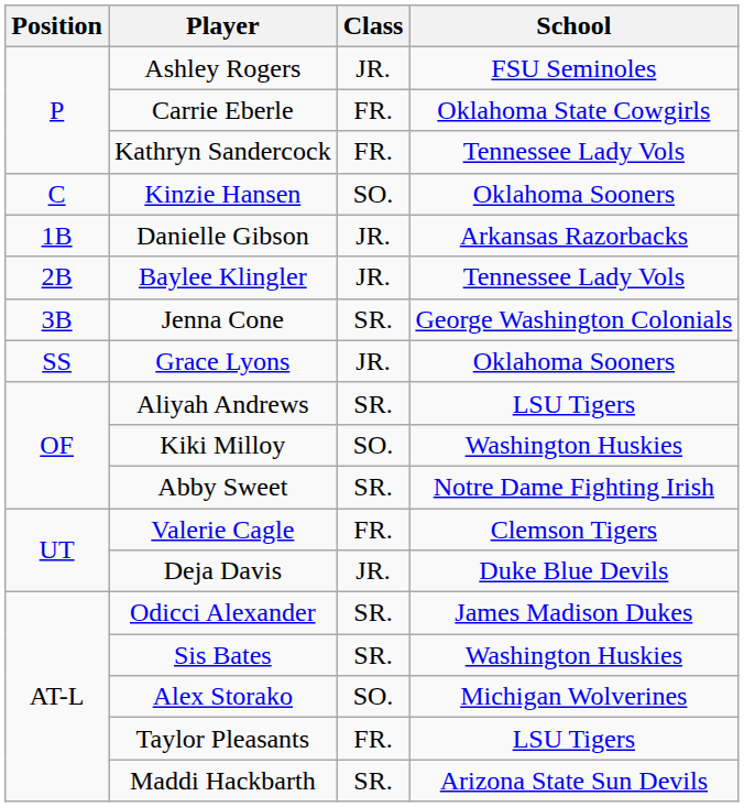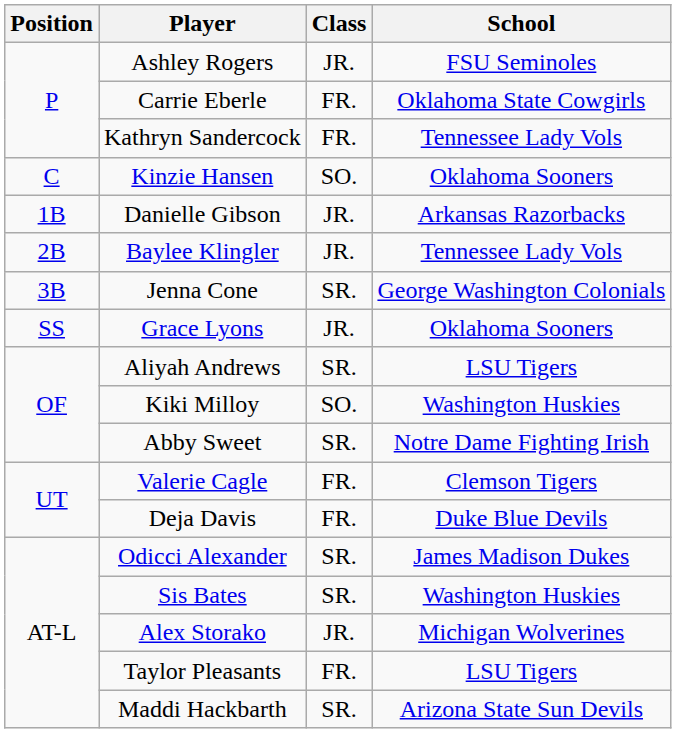 <table class="wikitable">
 <tr>
 <th>Position</th>
 <th>Player</th>
 <th>Class</th>
 <th>School</th>
 </tr>
 <tr align=center>
 <td rowspan=3><a href='#'>P</a></td>
 <td>Ashley Rogers</td>
 <td>JR.</td>
 <td><a href='#'>FSU Seminoles</a></td>
 </tr>
 <tr align=center>
 <td>Carrie Eberle</td>
 <td>FR.</td>
 <td><a href='#'>Oklahoma State Cowgirls</a></td>
 </tr>
 <tr align=center>
 <td>Kathryn Sandercock</td>
 <td>FR.</td>
 <td><a href='#'>Tennessee Lady Vols</a></td>
 </tr>
 <tr align=center>
 <td rowspan=1><a href='#'>C</a></td>
 <td><a href='#'>Kinzie Hansen</a></td>
 <td>SO.</td>
 <td><a href='#'>Oklahoma Sooners</a></td>
 </tr>
 <tr align=center>
 <td rowspan=1><a href='#'>1B</a></td>
 <td>Danielle Gibson</td>
 <td>JR.</td>
 <td><a href='#'>Arkansas Razorbacks</a></td>
 </tr>
 <tr align=center>
 <td rowspan=1><a href='#'>2B</a></td>
 <td><a href='#'>Baylee Klingler</a></td>
 <td>JR.</td>
 <td><a href='#'>Tennessee Lady Vols</a></td>
 </tr>
 <tr align=center>
 <td rowspan=1><a href='#'>3B</a></td>
 <td>Jenna Cone</td>
 <td>SR.</td>
 <td><a href='#'>George Washington Colonials</a></td>
 </tr>
 <tr align=center>
 <td rowspan=1><a href='#'>SS</a></td>
 <td><a href='#'>Grace Lyons</a></td>
 <td>JR.</td>
 <td><a href='#'>Oklahoma Sooners</a></td>
 </tr>
 <tr align=center>
 <td rowspan=3><a href='#'>OF</a></td>
 <td>Aliyah Andrews</td>
 <td>SR.</td>
 <td><a href='#'>LSU Tigers</a></td>
 </tr>
 <tr align=center>
 <td>Kiki Milloy</td>
 <td>SO.</td>
 <td><a href='#'>Washington Huskies</a></td>
 </tr>
 <tr align=center>
 <td>Abby Sweet</td>
 <td>SR.</td>
 <td><a href='#'>Notre Dame Fighting Irish</a></td>
 </tr>
 <tr align=center>
 <td rowspan=2><a href='#'>UT</a></td>
 <td><a href='#'>Valerie Cagle</a></td>
 <td>FR.</td>
 <td><a href='#'>Clemson Tigers</a></td>
 </tr>
 <tr align=center>
 <td>Deja Davis</td>
-<td>JR.</td>
+<td>FR.</td>
 <td><a href='#'>Duke Blue Devils</a></td>
 </tr>
 <tr align=center>
 <td rowspan=5>AT-L</td>
 <td><a href='#'>Odicci Alexander</a></td>
 <td>SR.</td>
 <td><a href='#'>James Madison Dukes</a></td>
 </tr>
 <tr align=center>
 <td><a href='#'>Sis Bates</a></td>
 <td>SR.</td>
 <td><a href='#'>Washington Huskies</a></td>
 </tr>
 <tr align=center>
 <td><a href='#'>Alex Storako</a></td>
-<td>SO.</td>
+<td>JR.</td>
 <td><a href='#'>Michigan Wolverines</a></td>
 </tr>
 <tr align=center>
 <td>Taylor Pleasants</td>
 <td>FR.</td>
 <td><a href='#'>LSU Tigers</a></td>
 </tr>
 <tr align=center>
 <td>Maddi Hackbarth</td>
 <td>SR.</td>
 <td><a href='#'>Arizona State Sun Devils</a></td>
 </tr>
 </table>
